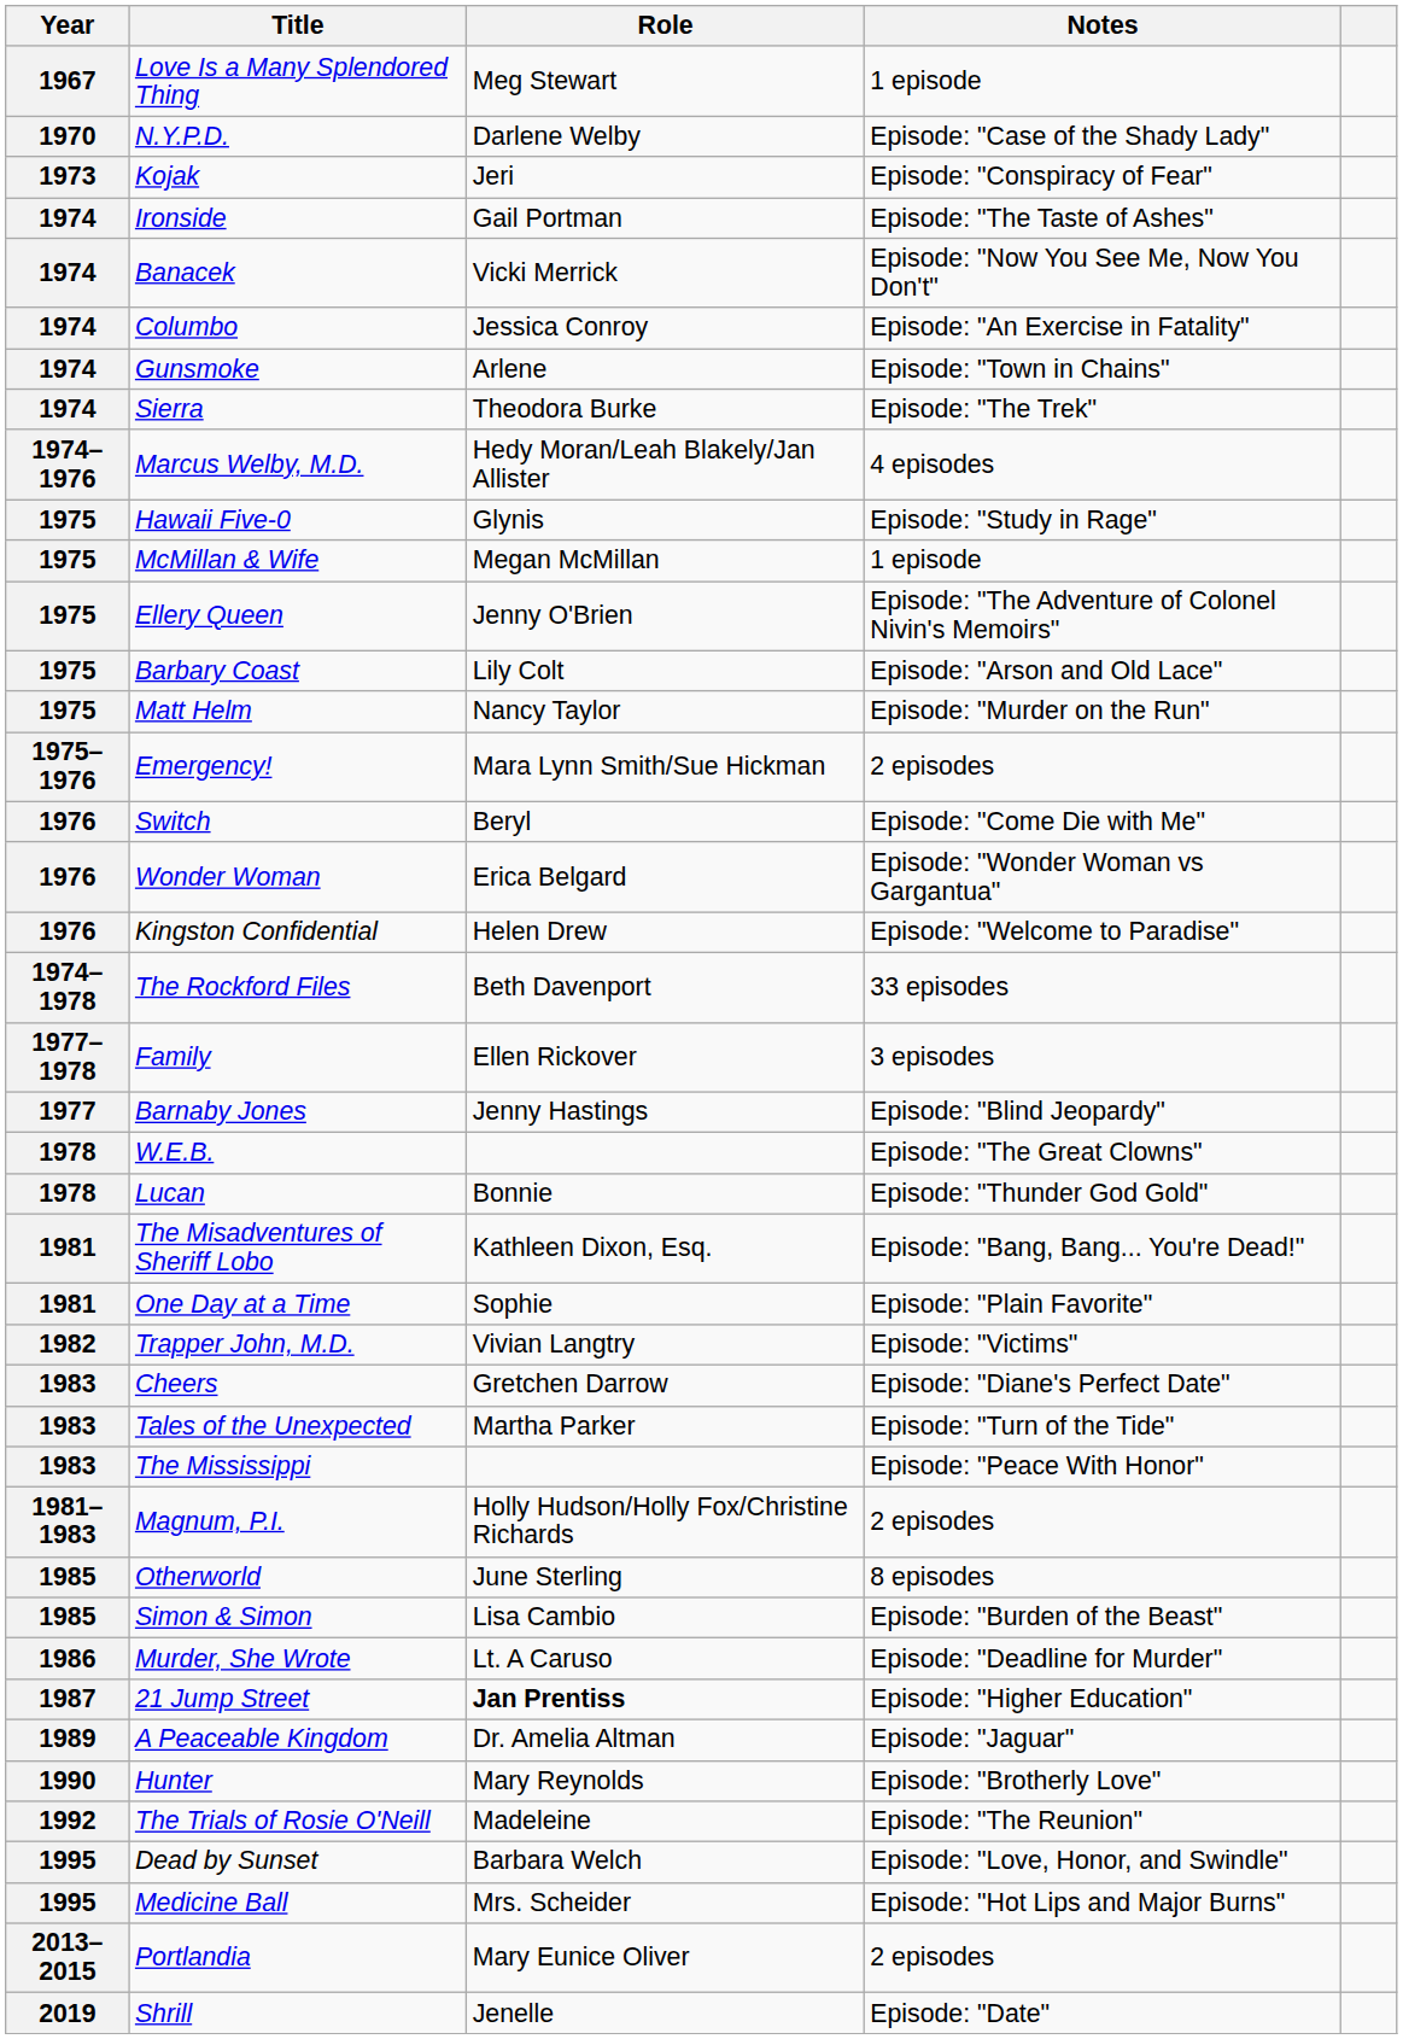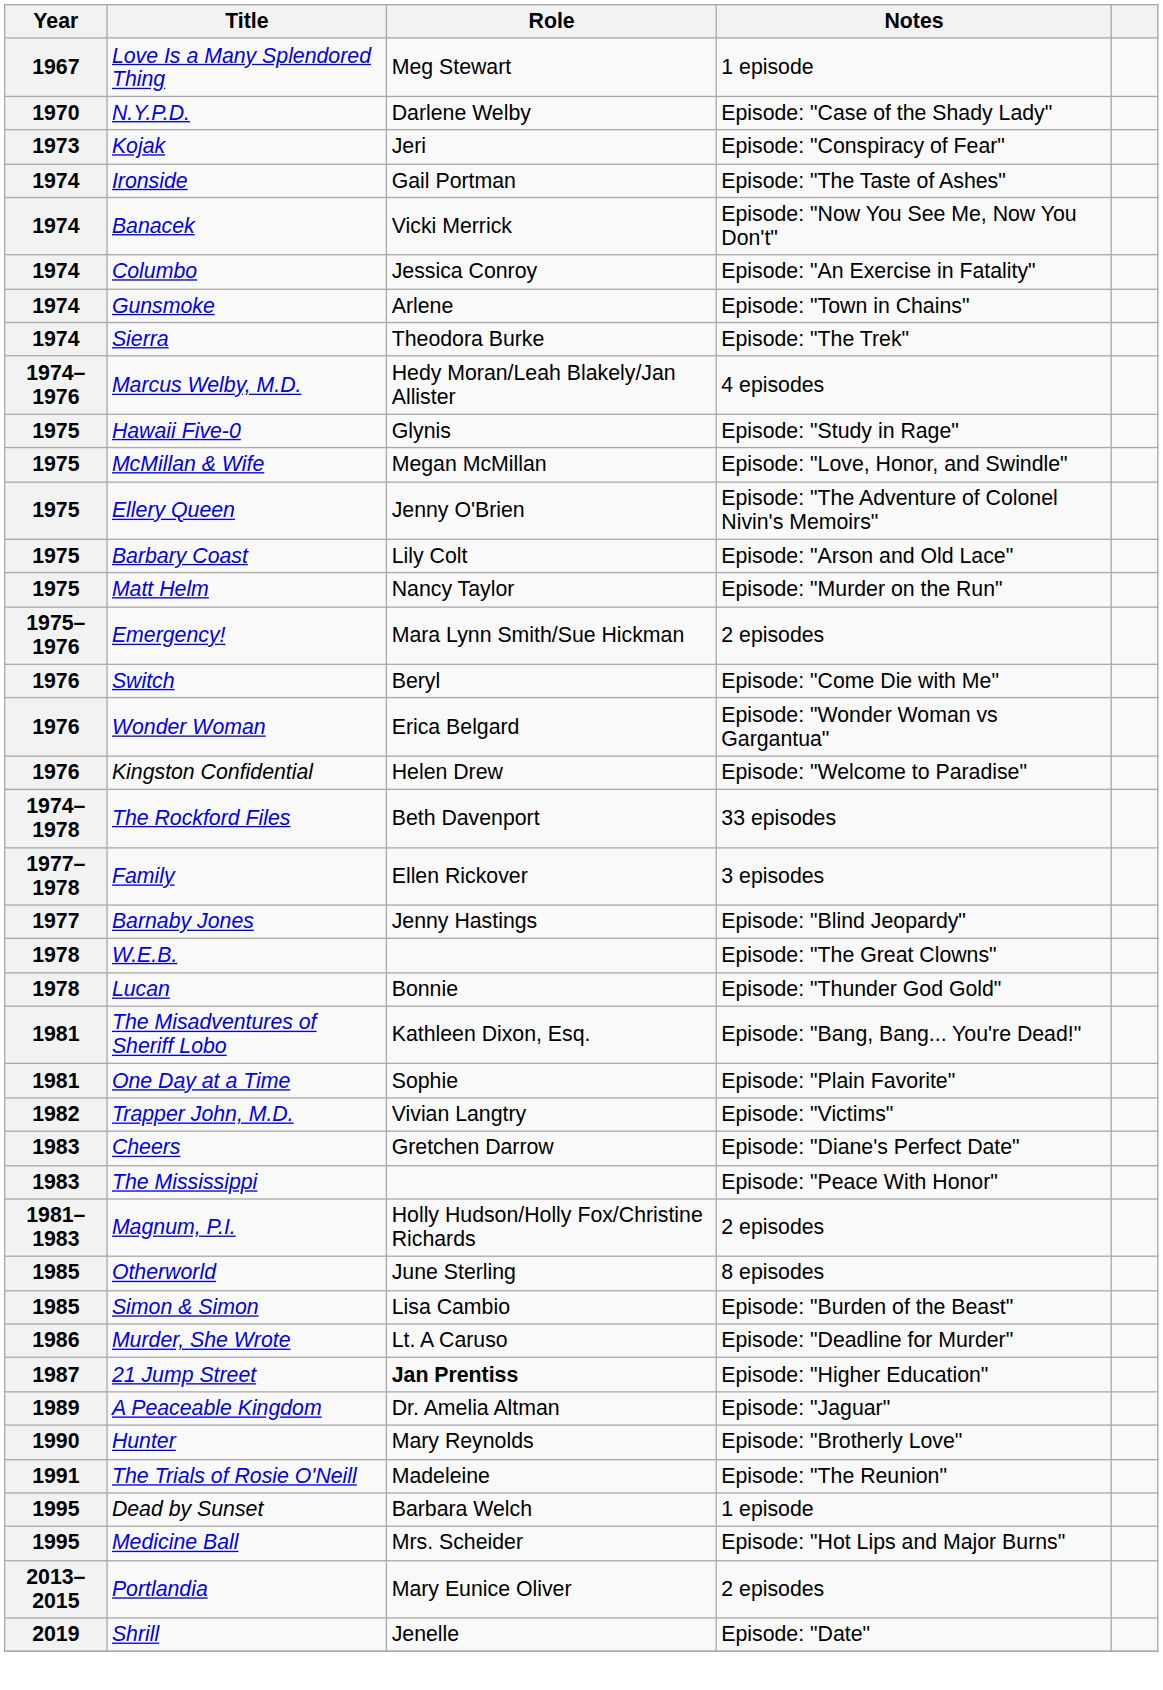 <table class="wikitable sortable plainrowheaders" style="min-width:30em">
 <tr>
 <th>Year</th>
 <th>Title</th>
 <th>Role</th>
 <th>Notes</th>
 <th class="unsortable" width="4%"></th>
 </tr>
 <tr>
 <th scope="row">1967</th>
 <td><em><a href='#'>Love Is a Many Splendored Thing</a></em></td>
 <td>Meg Stewart</td>
 <td>1 episode</td>
 <td style="text-align:center;"></td>
 </tr>
 <tr>
 <th scope="row">1970</th>
 <td><em><a href='#'>N.Y.P.D.</a></em></td>
 <td>Darlene Welby</td>
 <td>Episode: "Case of the Shady Lady"</td>
 <td style="text-align:center;"></td>
 </tr>
 <tr>
 <th scope="row">1973</th>
 <td><em><a href='#'>Kojak</a></em></td>
 <td>Jeri</td>
 <td>Episode: "Conspiracy of Fear"</td>
 <td style="text-align:center;"></td>
 </tr>
 <tr>
 <th scope="row">1974</th>
 <td><em><a href='#'>Ironside</a></em></td>
 <td>Gail Portman</td>
 <td>Episode: "The Taste of Ashes"</td>
 <td style="text-align:center;"></td>
 </tr>
 <tr>
 <th scope="row">1974</th>
 <td><em><a href='#'>Banacek</a></em></td>
 <td>Vicki Merrick</td>
 <td>Episode: "Now You See Me, Now You Don't"</td>
 <td style="text-align:center;"></td>
 </tr>
 <tr>
 <th scope="row">1974</th>
 <td><em><a href='#'>Columbo</a></em></td>
 <td>Jessica Conroy</td>
 <td>Episode: "An Exercise in Fatality"</td>
 <td style="text-align:center;"></td>
 </tr>
 <tr>
 <th scope="row">1974</th>
 <td><em><a href='#'>Gunsmoke</a></em></td>
 <td>Arlene</td>
 <td>Episode: "Town in Chains"</td>
 <td style="text-align:center;"></td>
 </tr>
 <tr>
 <th scope="row">1974</th>
 <td><em><a href='#'>Sierra</a></em></td>
 <td>Theodora Burke</td>
 <td>Episode: "The Trek"</td>
 <td style="text-align:center;"></td>
 </tr>
 <tr>
 <th scope="row">1974–1976</th>
 <td><em><a href='#'>Marcus Welby, M.D.</a></em></td>
 <td>Hedy Moran/Leah Blakely/Jan Allister</td>
 <td>4 episodes</td>
 <td style="text-align:center;"></td>
 </tr>
 <tr>
 <th scope="row">1975</th>
 <td><em><a href='#'>Hawaii Five-0</a></em></td>
 <td>Glynis</td>
 <td>Episode: "Study in Rage"</td>
 <td style="text-align:center;"></td>
 </tr>
 <tr>
 <th scope="row">1975</th>
 <td><em><a href='#'>McMillan & Wife</a></em></td>
 <td>Megan McMillan</td>
-<td>1 episode</td>
+<td>Episode: "Love, Honor, and Swindle"</td>
 <td style="text-align:center;"></td>
 </tr>
 <tr>
 <th scope="row">1975</th>
 <td><em><a href='#'>Ellery Queen</a></em></td>
 <td>Jenny O'Brien</td>
 <td>Episode: "The Adventure of Colonel Nivin's Memoirs"</td>
 <td style="text-align:center;"></td>
 </tr>
 <tr>
 <th scope="row">1975</th>
 <td><em><a href='#'>Barbary Coast</a></em></td>
 <td>Lily Colt</td>
 <td>Episode: "Arson and Old Lace"</td>
 <td style="text-align:center;"></td>
 </tr>
 <tr>
 <th scope="row">1975</th>
 <td><em><a href='#'>Matt Helm</a></em></td>
 <td>Nancy Taylor</td>
 <td>Episode: "Murder on the Run"</td>
 <td style="text-align:center;"></td>
 </tr>
 <tr>
 <th scope="row">1975–1976</th>
 <td><em><a href='#'>Emergency!</a></em></td>
 <td>Mara Lynn Smith/Sue Hickman</td>
 <td>2 episodes</td>
 <td style="text-align:center;"></td>
 </tr>
 <tr>
 <th scope="row">1976</th>
 <td><em><a href='#'>Switch</a></em></td>
 <td>Beryl</td>
 <td>Episode: "Come Die with Me"</td>
 <td style="text-align:center;"></td>
 </tr>
 <tr>
 <th scope="row">1976</th>
 <td><em><a href='#'>Wonder Woman</a></em></td>
 <td>Erica Belgard</td>
 <td>Episode: "Wonder Woman vs Gargantua"</td>
 <td style="text-align:center;"></td>
 </tr>
 <tr>
 <th scope="row">1976</th>
 <td><em>Kingston Confidential</em></td>
 <td>Helen Drew</td>
 <td>Episode: "Welcome to Paradise"</td>
 <td style="text-align:center;"></td>
 </tr>
 <tr>
 <th scope="row">1974–1978</th>
 <td><em><a href='#'>The Rockford Files</a></em></td>
 <td>Beth Davenport</td>
 <td>33 episodes</td>
 <td style="text-align:center;"></td>
 </tr>
 <tr>
 <th scope="row">1977–1978</th>
 <td><em><a href='#'>Family</a></em></td>
 <td>Ellen Rickover</td>
 <td>3 episodes</td>
 <td style="text-align:center;"></td>
 </tr>
 <tr>
 <th scope="row">1977</th>
 <td><em><a href='#'>Barnaby Jones</a></em></td>
 <td>Jenny Hastings</td>
 <td>Episode: "Blind Jeopardy"</td>
 <td style="text-align:center;"></td>
 </tr>
 <tr>
 <th scope="row">1978</th>
 <td><em><a href='#'>W.E.B.</a></em></td>
 <td></td>
 <td>Episode: "The Great Clowns"</td>
 <td style="text-align:center;"></td>
 </tr>
 <tr>
 <th scope="row">1978</th>
 <td><em><a href='#'>Lucan</a></em></td>
 <td>Bonnie</td>
 <td>Episode: "Thunder God Gold"</td>
 <td style="text-align:center;"></td>
 </tr>
 <tr>
 <th scope="row">1981</th>
 <td><em><a href='#'>The Misadventures of Sheriff Lobo</a></em></td>
 <td>Kathleen Dixon, Esq.</td>
 <td>Episode: "Bang, Bang... You're Dead!"</td>
 <td style="text-align:center;"></td>
 </tr>
 <tr>
 <th scope="row">1981</th>
 <td><em><a href='#'>One Day at a Time</a></em></td>
 <td>Sophie</td>
 <td>Episode: "Plain Favorite"</td>
 <td style="text-align:center;"></td>
 </tr>
 <tr>
 <th scope="row">1982</th>
 <td><em><a href='#'>Trapper John, M.D.</a></em></td>
 <td>Vivian Langtry</td>
 <td>Episode: "Victims"</td>
 <td style="text-align:center;"></td>
 </tr>
 <tr>
 <th scope="row">1983</th>
 <td><em><a href='#'>Cheers</a></em></td>
 <td>Gretchen Darrow</td>
 <td>Episode: "Diane's Perfect Date"</td>
 <td style="text-align:center;"></td>
 </tr>
 <tr>
 <th scope="row">1983</th>
-<td><em><a href='#'>Tales of the Unexpected</a></em></td>
-<td>Martha Parker</td>
-<td>Episode: "Turn of the Tide"</td>
-<td style="text-align:center;"></td>
-</tr>
-<tr>
-<th scope="row">1983</th>
 <td><em><a href='#'>The Mississippi</a></em></td>
 <td></td>
 <td>Episode: "Peace With Honor"</td>
 <td style="text-align:center;"></td>
 </tr>
 <tr>
 <th scope="row">1981–1983</th>
 <td><em><a href='#'>Magnum, P.I.</a></em></td>
 <td>Holly Hudson/Holly Fox/Christine Richards</td>
 <td>2 episodes</td>
 <td style="text-align:center;"></td>
 </tr>
 <tr>
 <th scope="row">1985</th>
 <td><em><a href='#'>Otherworld</a></em></td>
 <td>June Sterling</td>
 <td>8 episodes</td>
 <td style="text-align:center;"></td>
 </tr>
 <tr>
 <th scope="row">1985</th>
 <td><em><a href='#'>Simon & Simon</a></em></td>
 <td>Lisa Cambio</td>
 <td>Episode: "Burden of the Beast"</td>
 <td style="text-align:center;"></td>
 </tr>
 <tr>
 <th scope="row">1986</th>
 <td><em><a href='#'>Murder, She Wrote</a></em></td>
 <td>Lt. A Caruso</td>
 <td>Episode: "Deadline for Murder"</td>
 <td style="text-align:center;"></td>
 </tr>
 <tr>
 <th scope="row">1987</th>
 <td><em><a href='#'>21 Jump Street</a></em></td>
 <td><strong>Jan Prentiss</strong></td>
 <td>Episode: "Higher Education"</td>
 <td style="text-align:center;"></td>
 </tr>
 <tr>
 <th scope="row">1989</th>
 <td><em><a href='#'>A Peaceable Kingdom</a></em></td>
 <td>Dr. Amelia Altman</td>
 <td>Episode: "Jaguar"</td>
 <td style="text-align:center;"></td>
 </tr>
 <tr>
 <th scope="row">1990</th>
 <td><em><a href='#'>Hunter</a></em></td>
 <td>Mary Reynolds</td>
 <td>Episode: "Brotherly Love"</td>
 <td style="text-align:center;"></td>
 </tr>
 <tr>
-<th scope="row">1992</th>
+<th scope="row">1991</th>
 <td><em><a href='#'>The Trials of Rosie O'Neill</a></em></td>
 <td>Madeleine</td>
 <td>Episode: "The Reunion"</td>
 <td style="text-align:center;"></td>
 </tr>
 <tr>
 <th scope="row">1995</th>
 <td><em>Dead by Sunset </em></td>
 <td>Barbara Welch</td>
-<td>Episode: "Love, Honor, and Swindle"</td>
+<td>1 episode</td>
 <td style="text-align:center;"></td>
 </tr>
 <tr>
 <th scope="row">1995</th>
 <td><em><a href='#'>Medicine Ball</a></em></td>
 <td>Mrs. Scheider</td>
 <td>Episode: "Hot Lips and Major Burns"</td>
 <td style="text-align:center;"></td>
 </tr>
 <tr>
 <th scope="row">2013–2015</th>
 <td><em><a href='#'>Portlandia</a></em></td>
 <td>Mary Eunice Oliver</td>
 <td>2 episodes</td>
 <td style="text-align:center;"></td>
 </tr>
 <tr>
 <th scope="row">2019</th>
 <td><em><a href='#'>Shrill</a></em></td>
 <td>Jenelle</td>
 <td>Episode: "Date"</td>
 <td style="text-align:center;"></td>
 </tr>
 <tr>
 </tr>
 </table>
